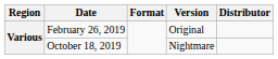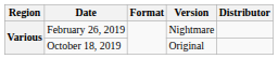 <table class="wikitable plainrowheaders">
 <tr>
 <th>Region</th>
 <th>Date</th>
 <th>Format</th>
 <th>Version</th>
 <th>Distributor</th>
 </tr>
 <tr>
 <th rowspan="2" scope="row">Various</th>
 <td>February 26, 2019</td>
 <td rowspan="2"></td>
-<td>Original</td>
+<td>Nightmare</td>
 <td></td>
 </tr>
 <tr>
 <td>October 18, 2019</td>
-<td>Nightmare</td>
+<td>Original</td>
 <td></td>
 </tr>
 </table>
